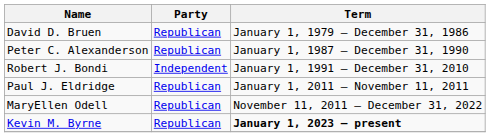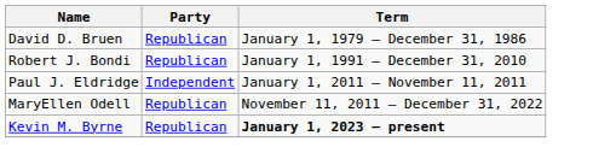 <table class="wikitable">
 <tr>
 <th>Name</th>
 <th>Party</th>
 <th>Term</th>
 </tr>
 <tr>
 <td>David D. Bruen</td>
 <td><a href='#'>Republican</a></td>
 <td>January 1, 1979 – December 31, 1986</td>
 </tr>
 <tr>
-<td>Peter C. Alexanderson</td>
+<td Robert Bondi>Robert J. Bondi</td>
 <td><a href='#'>Republican</a></td>
-<td>January 1, 1987 – December 31, 1990</td>
-</tr>
-<tr>
-<td Robert Bondi>Robert J. Bondi</td>
-<td><a href='#'>Independent</a></td>
 <td>January 1, 1991 – December 31, 2010</td>
 </tr>
 <tr>
 <td>Paul J. Eldridge</td>
-<td><a href='#'>Republican</a></td>
+<td><a href='#'>Independent</a></td>
 <td>January 1, 2011 – November 11, 2011</td>
 </tr>
 <tr>
 <td>MaryEllen Odell</td>
 <td><a href='#'>Republican</a></td>
 <td>November 11, 2011 – December 31, 2022</td>
 </tr>
 <tr>
 <td><a href='#'>Kevin M. Byrne</a></td>
 <td><a href='#'>Republican</a></td>
 <td><strong>January 1, 2023 – present</strong></td>
 </tr>
 <tr>
 </tr>
 </table>
